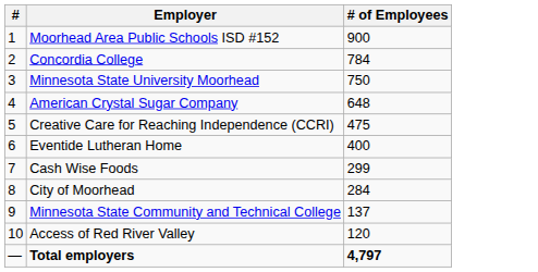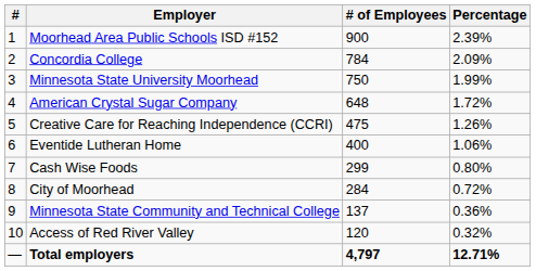 <table class="wikitable">
 <tr>
 <th>#</th>
 <th>Employer</th>
 <th># of Employees</th>
+<th>Percentage</th>
 </tr>
 <tr>
 <td>1</td>
 <td><a href='#'>Moorhead Area Public Schools</a> ISD #152</td>
 <td>900</td>
+<td>2.39%</td>
 </tr>
 <tr>
 <td>2</td>
 <td><a href='#'>Concordia College</a></td>
 <td>784</td>
+<td>2.09%</td>
 </tr>
 <tr>
 <td>3</td>
 <td><a href='#'>Minnesota State University Moorhead</a></td>
 <td>750</td>
+<td>1.99%</td>
 </tr>
 <tr>
 <td>4</td>
 <td><a href='#'>American Crystal Sugar Company</a></td>
 <td>648</td>
+<td>1.72%</td>
 </tr>
 <tr>
 <td>5</td>
 <td>Creative Care for Reaching Independence (CCRI)</td>
 <td>475</td>
+<td>1.26%</td>
 </tr>
 <tr>
 <td>6</td>
 <td>Eventide Lutheran Home</td>
 <td>400</td>
+<td>1.06%</td>
 </tr>
 <tr>
 <td>7</td>
 <td>Cash Wise Foods</td>
 <td>299</td>
+<td>0.80%</td>
 </tr>
 <tr>
 <td>8</td>
 <td>City of Moorhead</td>
 <td>284</td>
+<td>0.72%</td>
 </tr>
 <tr>
 <td>9</td>
 <td><a href='#'>Minnesota State Community and Technical College</a></td>
 <td>137</td>
+<td>0.36%</td>
 </tr>
 <tr>
 <td>10</td>
 <td>Access of Red River Valley</td>
 <td>120</td>
+<td>0.32%</td>
 </tr>
 <tr>
 <td>—</td>
 <td><strong>Total employers</strong></td>
 <td><strong>4,797</strong></td>
+<td><strong>12.71%</strong></td>
 </tr>
 </table>
